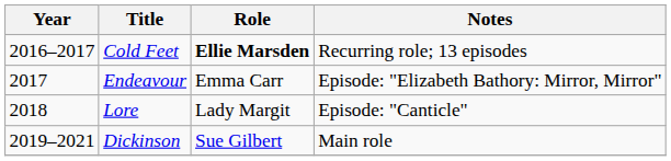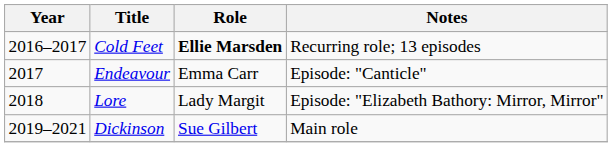 <table class="wikitable sortable">
 <tr>
 <th>Year</th>
 <th>Title</th>
 <th>Role</th>
 <th class="unsortable">Notes</th>
 </tr>
 <tr>
 <td>2016–2017</td>
 <td><em><a href='#'>Cold Feet</a></em></td>
 <td><strong>Ellie Marsden</strong></td>
 <td>Recurring role; 13 episodes</td>
 </tr>
 <tr>
 <td>2017</td>
 <td><em><a href='#'>Endeavour</a></em></td>
 <td>Emma Carr</td>
-<td>Episode: "Elizabeth Bathory: Mirror, Mirror"</td>
+<td>Episode: "Canticle"</td>
 </tr>
 <tr>
 <td>2018</td>
 <td><em><a href='#'>Lore</a></em></td>
 <td>Lady Margit</td>
-<td>Episode: "Canticle"</td>
+<td>Episode: "Elizabeth Bathory: Mirror, Mirror"</td>
 </tr>
 <tr>
 <td>2019–2021</td>
 <td><em><a href='#'>Dickinson</a></em></td>
 <td><a href='#'>Sue Gilbert</a></td>
 <td>Main role</td>
 </tr>
 <tr>
 </tr>
 </table>
